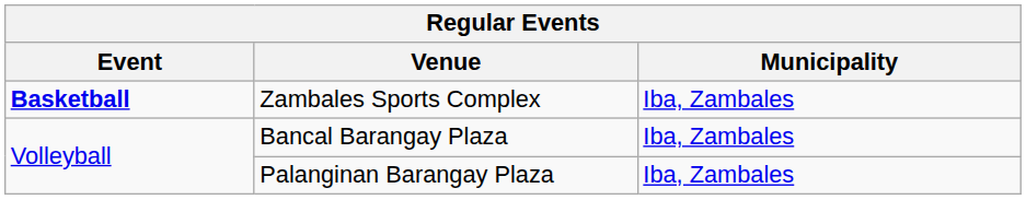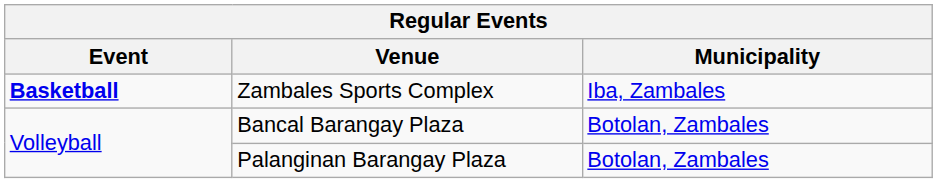 <table class="wikitable">
 <tr>
 <th colspan=5>Regular Events</th>
 </tr>
 <tr>
 <th width="160">Event</th>
 <th width="250">Venue</th>
 <th width="250">Municipality</th>
 </tr>
 <tr>
 <td><strong> <a href='#'>Basketball</a></strong></td>
 <td>Zambales Sports Complex</td>
 <td><a href='#'>Iba, Zambales</a></td>
 </tr>
 <tr>
 <td rowspan=2> <a href='#'>Volleyball</a></td>
 <td>Bancal Barangay Plaza</td>
-<td><a href='#'>Iba, Zambales</a></td>
+<td><a href='#'>Botolan, Zambales</a></td>
 </tr>
 <tr>
 <td>Palanginan Barangay Plaza</td>
-<td><a href='#'>Iba, Zambales</a></td>
+<td><a href='#'>Botolan, Zambales</a></td>
 </tr>
 </table>
